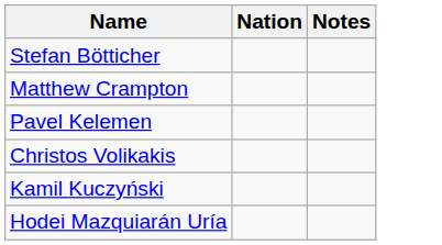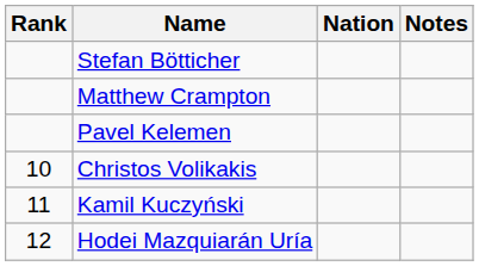 <table class="wikitable sortable" style="text-align:center">
 <tr>
+<th>Rank</th>
 <th>Name</th>
 <th>Nation</th>
 <th>Notes</th>
 </tr>
 <tr>
+<td></td>
 <td align=left><a href='#'>Stefan Bötticher</a></td>
 <td align=left></td>
 <td></td>
 </tr>
 <tr>
+<td></td>
 <td align=left><a href='#'>Matthew Crampton</a></td>
 <td align=left></td>
 <td></td>
 </tr>
 <tr>
+<td></td>
 <td align=left><a href='#'>Pavel Kelemen</a></td>
 <td align=left></td>
 <td></td>
 </tr>
 <tr>
+<td>10</td>
 <td align=left><a href='#'>Christos Volikakis</a></td>
 <td align=left></td>
 <td></td>
 </tr>
 <tr>
+<td>11</td>
 <td align=left><a href='#'>Kamil Kuczyński</a></td>
 <td align=left></td>
 <td></td>
 </tr>
 <tr>
+<td>12</td>
 <td align=left><a href='#'>Hodei Mazquiarán Uría</a></td>
 <td align=left></td>
 <td></td>
 </tr>
 </table>
